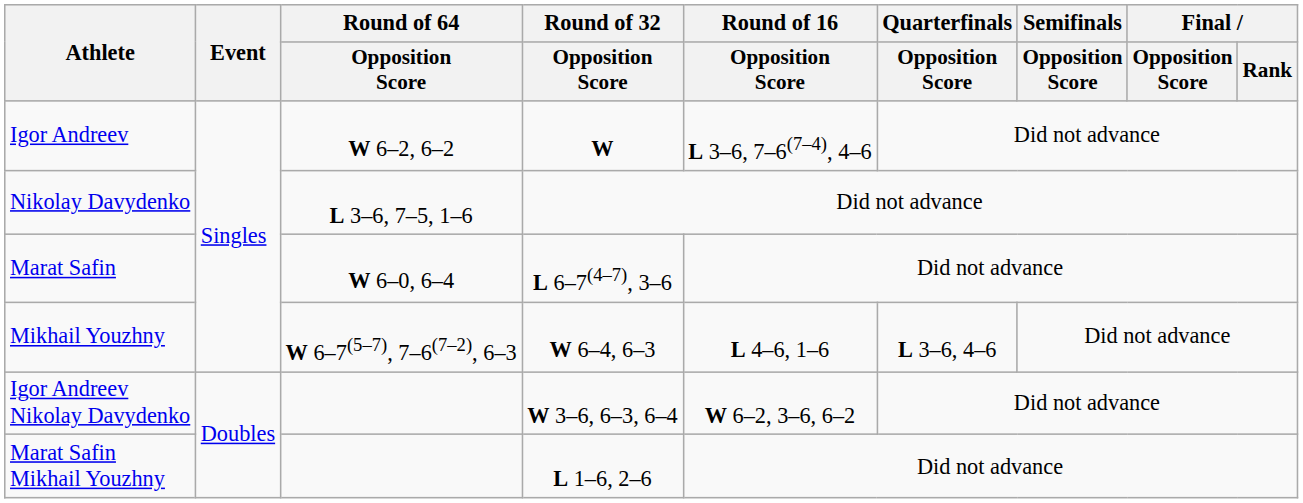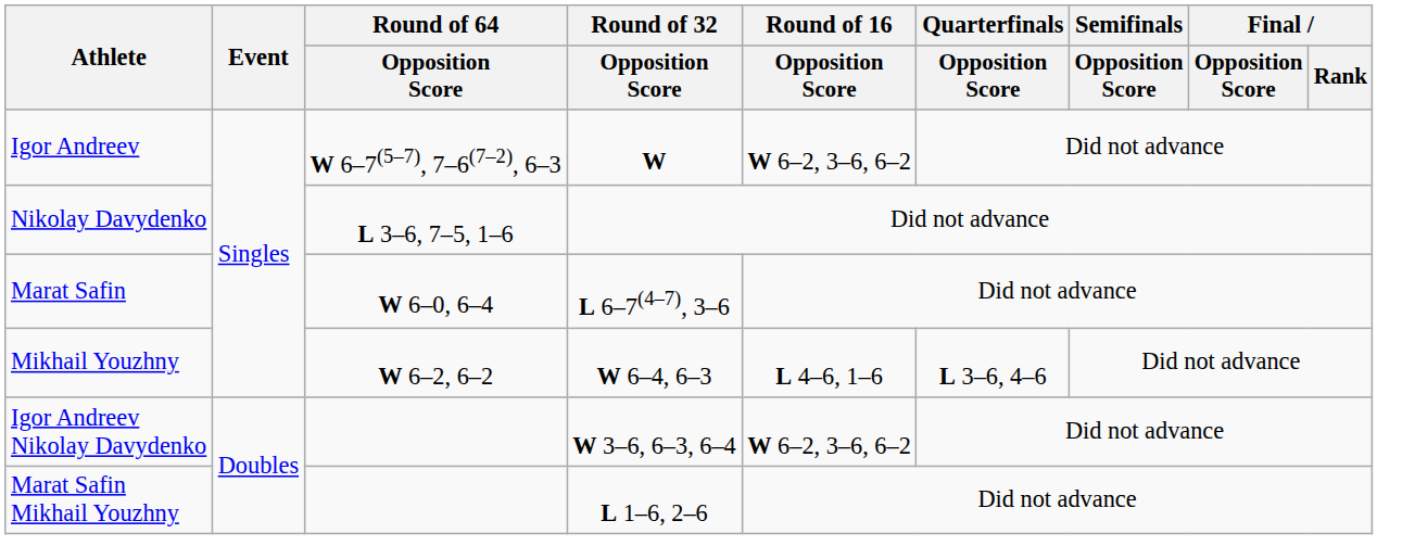 <table class=wikitable style="font-size:90%">
 <tr>
 <th rowspan="2">Athlete</th>
 <th rowspan="2">Event</th>
 <th>Round of 64</th>
 <th>Round of 32</th>
 <th>Round of 16</th>
 <th>Quarterfinals</th>
 <th>Semifinals</th>
 <th colspan=2>Final / </th>
 </tr>
 <tr style="font-size:95%">
 <th>Opposition<br>Score</th>
 <th>Opposition<br>Score</th>
 <th>Opposition<br>Score</th>
 <th>Opposition<br>Score</th>
 <th>Opposition<br>Score</th>
 <th>Opposition<br>Score</th>
 <th>Rank</th>
 </tr>
 <tr align=center>
 <td align=left><a href='#'>Igor Andreev</a></td>
 <td align=left rowspan=4><a href='#'>Singles</a></td>
-<td><br><strong>W</strong> 6–2, 6–2</td>
+<td><br><strong>W</strong> 6–7<sup>(5–7)</sup>, 7–6<sup>(7–2)</sup>, 6–3</td>
 <td><br><strong>W</strong> </td>
-<td><br><strong>L</strong> 3–6, 7–6<sup>(7–4)</sup>, 4–6</td>
+<td><br><strong>W</strong> 6–2, 3–6, 6–2</td>
 <td colspan=4>Did not advance</td>
 </tr>
 <tr align=center>
 <td align=left><a href='#'>Nikolay Davydenko</a></td>
 <td><br><strong>L</strong> 3–6, 7–5, 1–6</td>
 <td colspan=6>Did not advance</td>
 </tr>
 <tr align=center>
 <td align=left><a href='#'>Marat Safin</a></td>
 <td><br><strong>W</strong> 6–0, 6–4</td>
 <td><br><strong>L</strong> 6–7<sup>(4–7)</sup>, 3–6</td>
 <td colspan=5>Did not advance</td>
 </tr>
 <tr align=center>
 <td align=left><a href='#'>Mikhail Youzhny</a></td>
-<td><br><strong>W</strong> 6–7<sup>(5–7)</sup>, 7–6<sup>(7–2)</sup>, 6–3</td>
+<td><br><strong>W</strong> 6–2, 6–2</td>
 <td><br><strong>W</strong> 6–4, 6–3</td>
 <td><br><strong>L</strong> 4–6, 1–6</td>
 <td><br><strong>L</strong> 3–6, 4–6</td>
 <td colspan=3>Did not advance</td>
 </tr>
 <tr align=center>
 <td align=left><a href='#'>Igor Andreev</a><br><a href='#'>Nikolay Davydenko</a></td>
 <td align=left rowspan=2><a href='#'>Doubles</a></td>
 <td></td>
 <td><br><strong>W</strong> 3–6, 6–3, 6–4</td>
 <td><br><strong>W</strong> 6–2, 3–6, 6–2</td>
 <td colspan=4>Did not advance</td>
 </tr>
 <tr align=center>
 <td align=left><a href='#'>Marat Safin</a><br><a href='#'>Mikhail Youzhny</a></td>
 <td></td>
 <td><br><strong>L</strong> 1–6, 2–6</td>
 <td colspan=5>Did not advance</td>
 </tr>
 </table>
